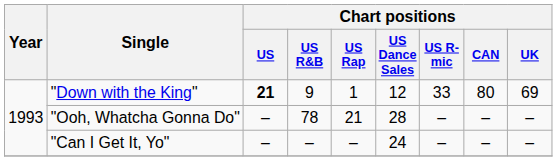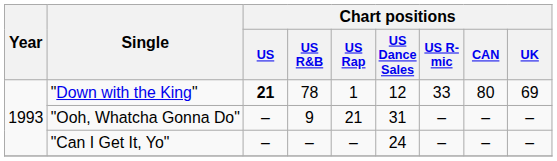 <table class="wikitable">
 <tr>
 <th rowspan="2">Year</th>
 <th rowspan="2">Single</th>
 <th colspan="7">Chart positions</th>
 </tr>
 <tr>
 <th scope="col" style="width:3em;font-size:80%;"><a href='#'>US</a><br></th>
 <th scope="col" style="width:3em;font-size:80%;"><a href='#'>US R&B</a><br></th>
 <th scope="col" style="width:3em;font-size:80%;"><a href='#'>US Rap</a><br></th>
 <th scope="col" style="width:3em;font-size:80%;"><a href='#'>US Dance Sales</a><br></th>
 <th scope="col" style="width:3em;font-size:80%;"><a href='#'>US R-mic</a><br></th>
 <th scope="col" style="width:3em;font-size:80%;"><a href='#'>CAN</a><br></th>
 <th scope="col" style="width:3em;font-size:80%;"><a href='#'>UK</a><br></th>
 </tr>
 <tr>
 <td style="text-align:center;" rowspan="3">1993</td>
 <td align="left">"<a href='#'>Down with the King</a>"</td>
 <td style="text-align:center;"><strong>21</strong></td>
-<td style="text-align:center;">9</td>
+<td style="text-align:center;">78</td>
 <td style="text-align:center;">1</td>
 <td style="text-align:center;">12</td>
 <td style="text-align:center;">33</td>
 <td style="text-align:center;">80</td>
 <td style="text-align:center;">69</td>
 </tr>
 <tr>
 <td align="left">"Ooh, Whatcha Gonna Do"</td>
 <td style="text-align:center;">–</td>
-<td style="text-align:center;">78</td>
+<td style="text-align:center;">9</td>
 <td style="text-align:center;">21</td>
-<td style="text-align:center;">28</td>
+<td style="text-align:center;">31</td>
 <td style="text-align:center;">–</td>
 <td style="text-align:center;">–</td>
 <td style="text-align:center;">–</td>
 </tr>
 <tr>
 <td align="left">"Can I Get It, Yo"</td>
 <td style="text-align:center;">–</td>
 <td style="text-align:center;">–</td>
 <td style="text-align:center;">–</td>
 <td style="text-align:center;">24</td>
 <td style="text-align:center;">–</td>
 <td style="text-align:center;">–</td>
 <td style="text-align:center;">–</td>
 </tr>
 <tr>
 </tr>
 </table>
